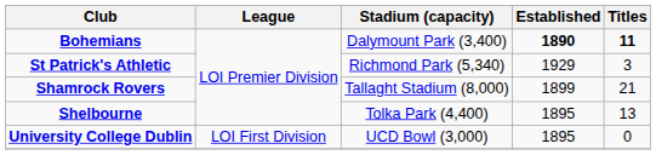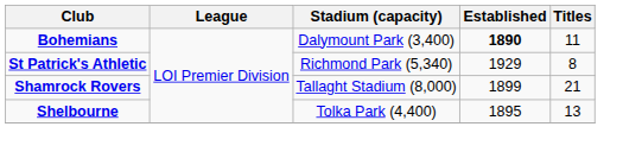 <table class="wikitable" style="text-align:center">
 <tr>
 <th>Club</th>
 <th>League</th>
 <th>Stadium (capacity)</th>
 <th>Established</th>
 <th>Titles</th>
 </tr>
 <tr>
 <td><strong><a href='#'>Bohemians</a></strong></td>
 <td rowspan="4"><a href='#'>LOI Premier Division</a></td>
 <td><a href='#'>Dalymount Park</a> (3,400)</td>
 <td><strong>1890</strong></td>
-<td><strong>11</strong></td>
+<td>11</td>
 </tr>
 <tr>
 <td><strong><a href='#'>St Patrick's Athletic</a></strong></td>
 <td><a href='#'>Richmond Park</a> (5,340)</td>
 <td>1929</td>
-<td>3</td>
+<td>8</td>
 </tr>
 <tr>
 <td><strong><a href='#'>Shamrock Rovers</a></strong></td>
 <td><a href='#'>Tallaght Stadium</a> (8,000)</td>
 <td>1899</td>
 <td>21</td>
 </tr>
 <tr>
 <td><strong><a href='#'>Shelbourne</a></strong></td>
 <td><a href='#'>Tolka Park</a> (4,400)</td>
 <td>1895</td>
 <td>13</td>
 </tr>
 <tr>
-<td><strong><a href='#'>University College Dublin</a></strong></td>
-<td rowspan="1"><a href='#'>LOI First Division</a></td>
-<td><a href='#'>UCD Bowl</a> (3,000)</td>
-<td>1895</td>
-<td>0</td>
-</tr>
-<tr>
 </tr>
 </table>
